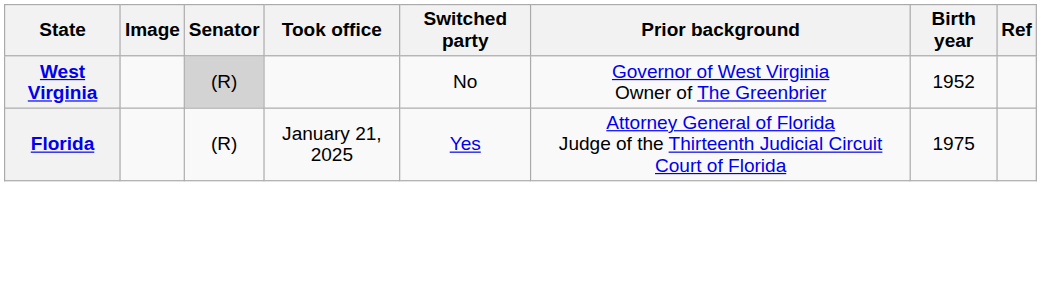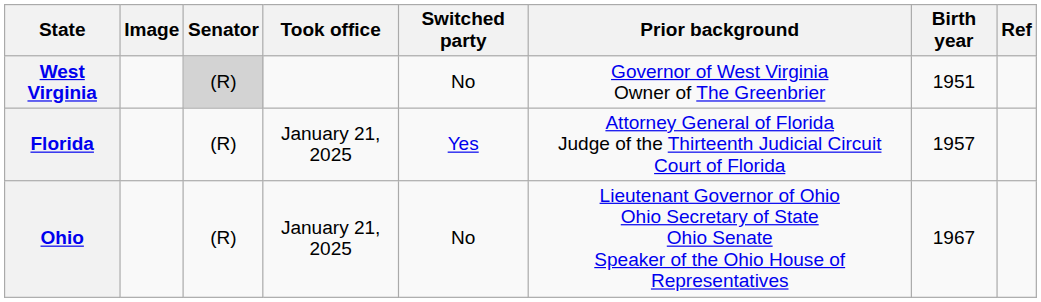 <table class="sortable wikitable" style="text-align:center">
 <tr>
 <th>State</th>
 <th>Image</th>
 <th>Senator</th>
 <th>Took office</th>
 <th>Switched party</th>
 <th>Prior background</th>
 <th>Birth year</th>
 <th>Ref</th>
 </tr>
 <tr>
 <th><a href='#'>West Virginia</a></th>
 <td></td>
 <td style="background: lightgrey;"> (R)</td>
 <td></td>
 <td>No<br></td>
 <td><a href='#'>Governor of West Virginia</a><br>Owner of <a href='#'>The Greenbrier</a></td>
-<td>1952</td>
+<td>1951</td>
 <td></td>
 </tr>
 <tr>
 <th><a href='#'>Florida</a></th>
 <td></td>
 <td> (R)</td>
 <td>January 21, 2025</td>
 <td><a href='#'>Yes</a><br></td>
 <td><a href='#'>Attorney General of Florida</a><br>Judge of the <a href='#'>Thirteenth Judicial Circuit Court of Florida</a></td>
-<td>1975</td>
+<td>1957</td>
+<td></td>
+</tr>
+<tr>
+<th><a href='#'>Ohio</a></th>
+<td></td>
+<td> (R)</td>
+<td>January 21, 2025</td>
+<td>No<br></td>
+<td><a href='#'>Lieutenant Governor of Ohio</a><br><a href='#'>Ohio Secretary of State</a><br><a href='#'>Ohio Senate</a><br><a href='#'>Speaker of the Ohio House of Representatives</a></td>
+<td>1967</td>
 <td></td>
 </tr>
 </table>
